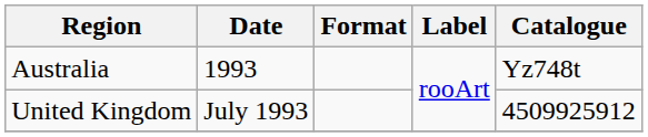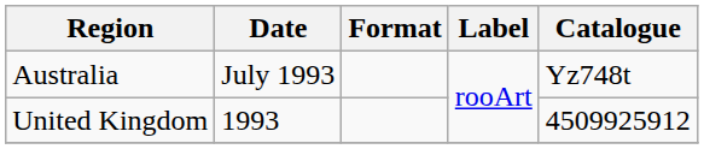 <table class="wikitable plainrowheaders">
 <tr>
 <th scope="col">Region</th>
 <th scope="col">Date</th>
 <th scope="col">Format</th>
 <th scope="col">Label</th>
 <th scope="col">Catalogue</th>
 </tr>
 <tr>
 <td>Australia</td>
-<td>1993</td>
+<td>July 1993</td>
 <td></td>
 <td rowspan="2"><a href='#'>rooArt</a></td>
 <td>Yz748t</td>
 </tr>
 <tr>
 <td>United Kingdom</td>
-<td>July 1993</td>
+<td>1993</td>
 <td></td>
 <td>4509925912</td>
 </tr>
 <tr>
 </tr>
 </table>
